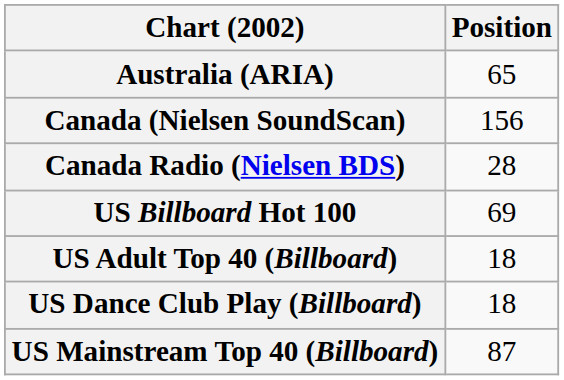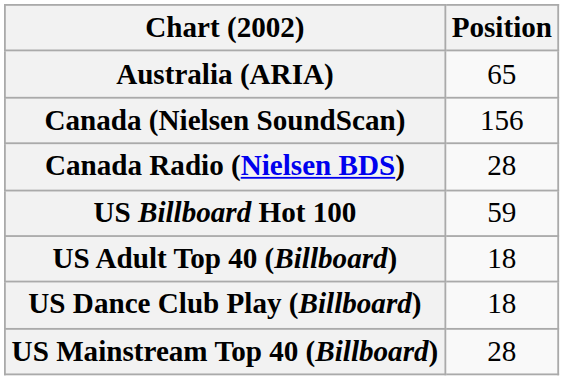 <table class="wikitable sortable plainrowheaders" style="text-align:center">
 <tr>
 <th scope="col">Chart (2002)</th>
 <th scope="col">Position</th>
 </tr>
 <tr>
 <th scope="row">Australia (ARIA)</th>
 <td>65</td>
 </tr>
 <tr>
 <th scope="row">Canada (Nielsen SoundScan)</th>
 <td>156</td>
 </tr>
 <tr>
 <th scope="row">Canada Radio (<a href='#'>Nielsen BDS</a>)</th>
 <td>28</td>
 </tr>
 <tr>
 <th scope="row">US <em>Billboard</em> Hot 100</th>
-<td>69</td>
+<td>59</td>
 </tr>
 <tr>
 <th scope="row">US Adult Top 40 (<em>Billboard</em>)</th>
 <td>18</td>
 </tr>
 <tr>
 <th scope="row">US Dance Club Play (<em>Billboard</em>)</th>
 <td>18</td>
 </tr>
 <tr>
 <th scope="row">US Mainstream Top 40 (<em>Billboard</em>)</th>
-<td>87</td>
+<td>28</td>
 </tr>
 </table>
